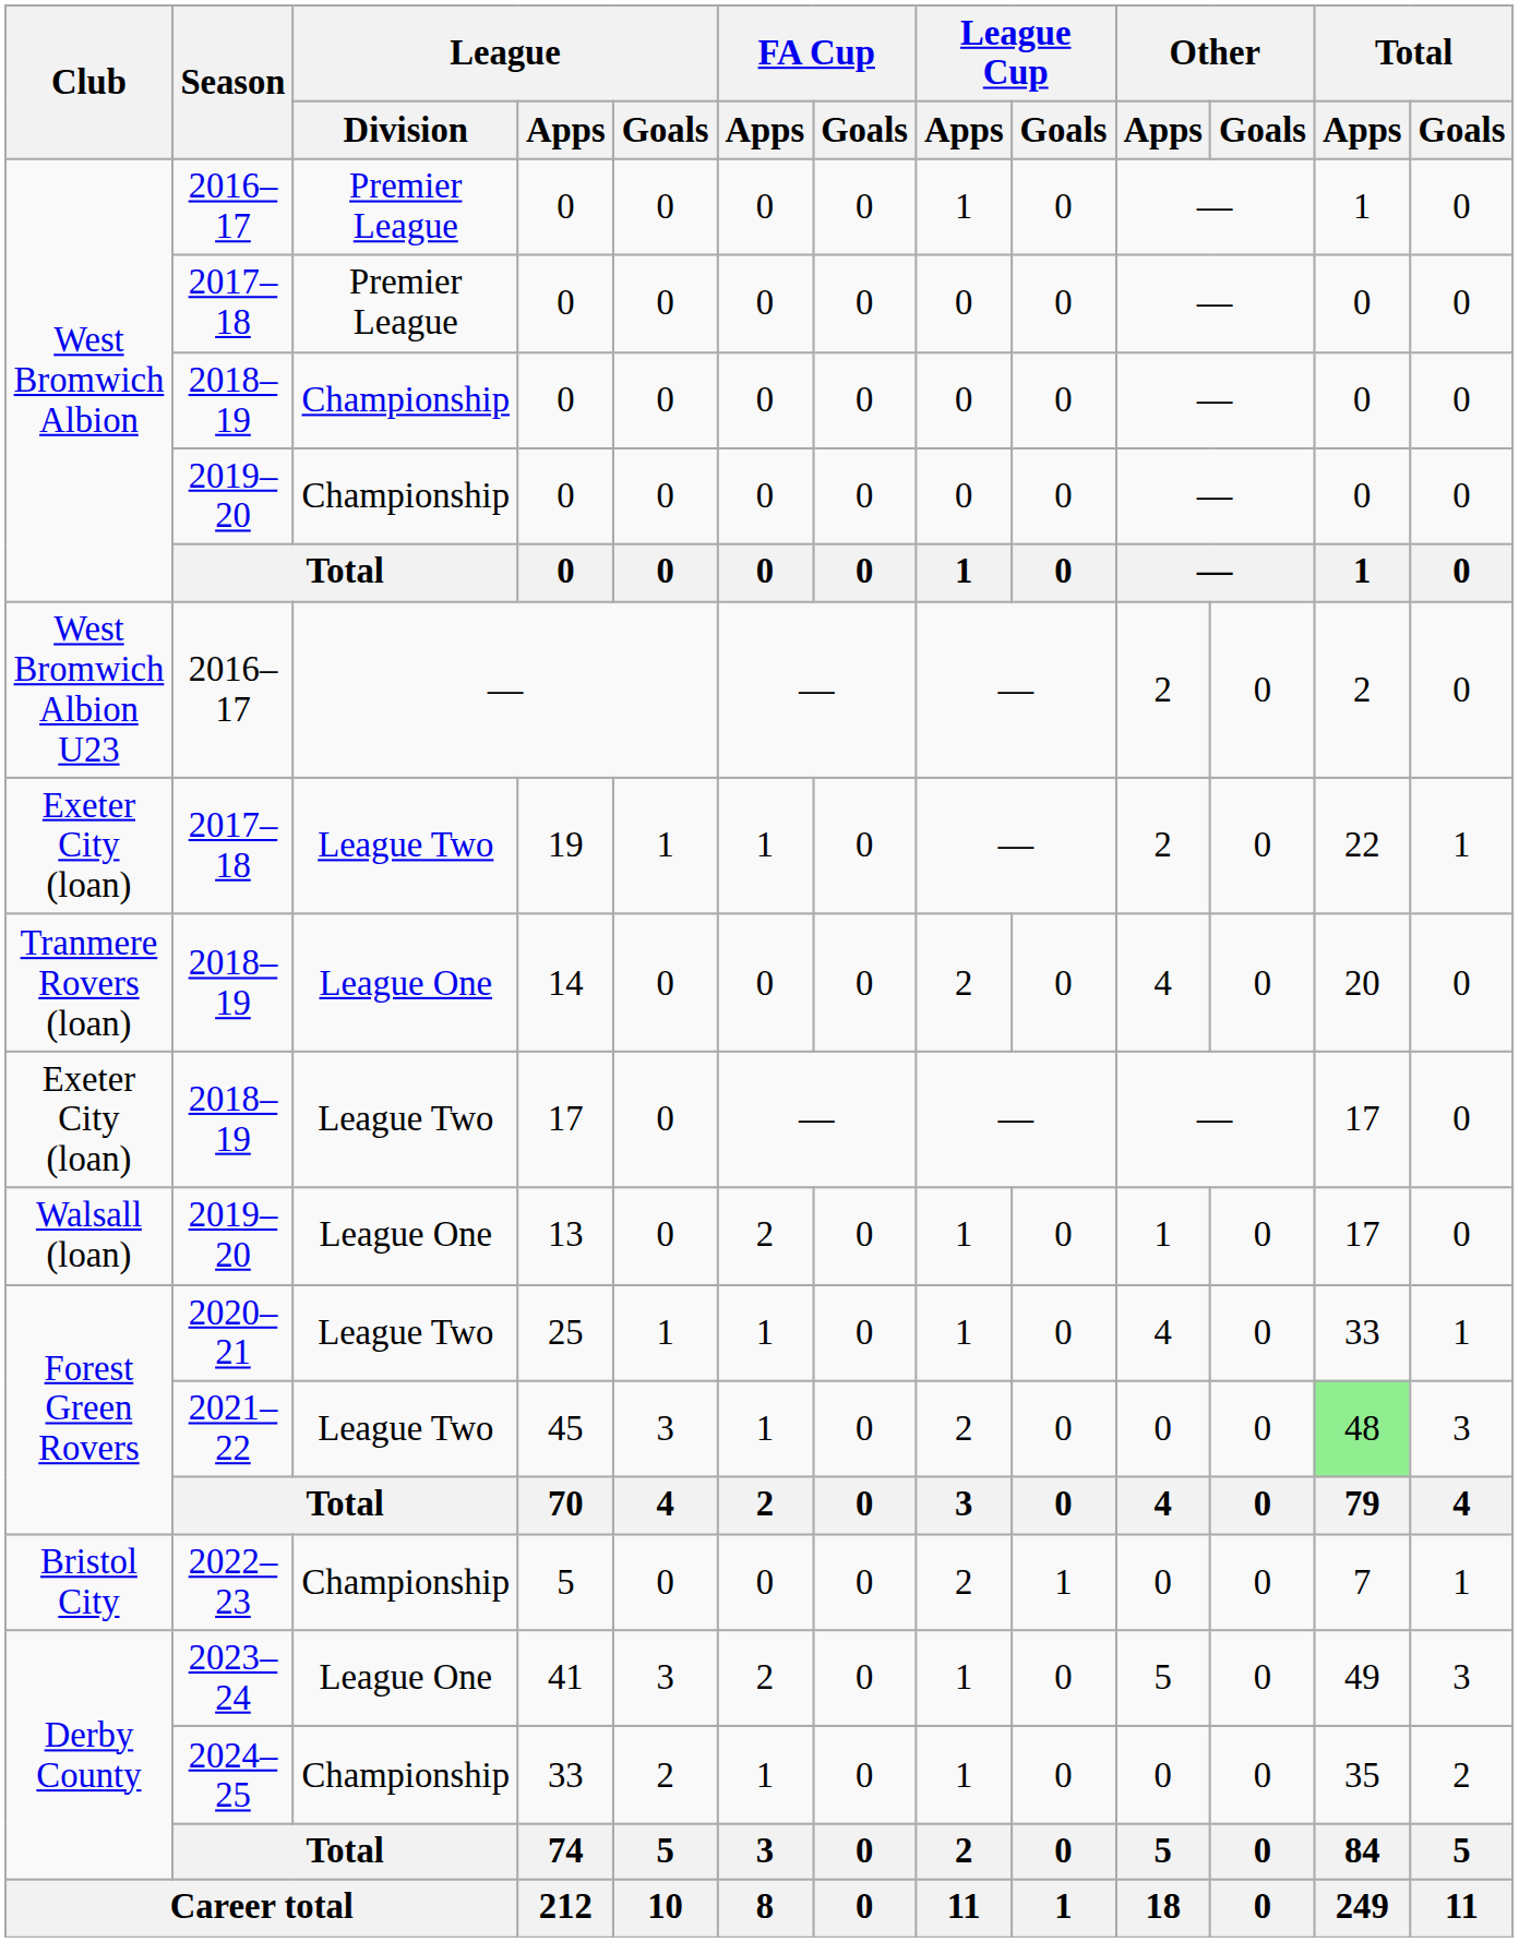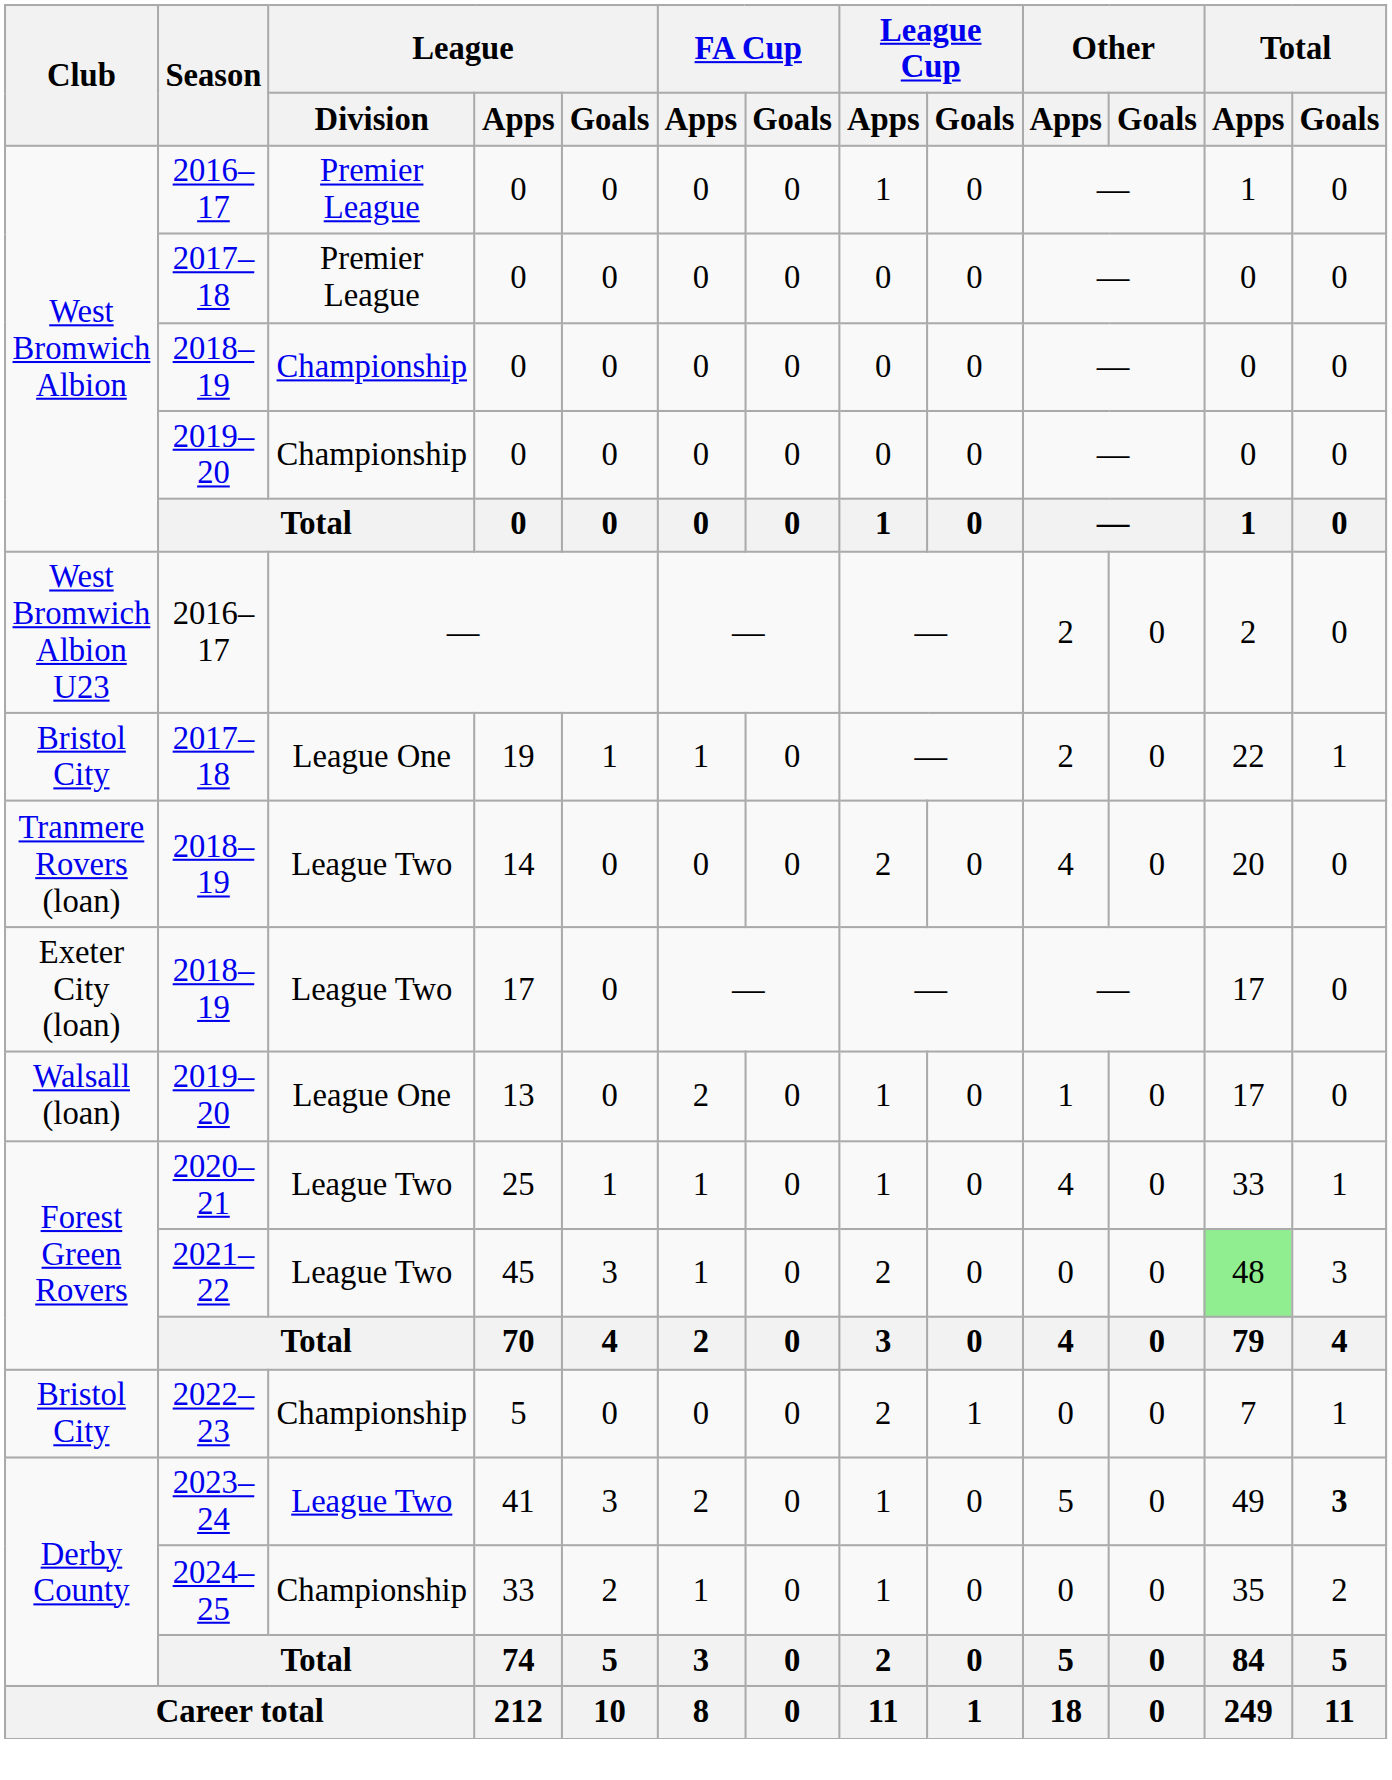 <table class="wikitable" style="text-align:center">
 <tr>
 <th rowspan="2">Club</th>
 <th rowspan="2">Season</th>
 <th colspan="3">League</th>
 <th colspan="2"><a href='#'>FA Cup</a></th>
 <th colspan="2"><a href='#'>League Cup</a></th>
 <th colspan="2">Other</th>
 <th colspan="2">Total</th>
 </tr>
 <tr>
 <th>Division</th>
 <th>Apps</th>
 <th>Goals</th>
 <th>Apps</th>
 <th>Goals</th>
 <th>Apps</th>
 <th>Goals</th>
 <th>Apps</th>
 <th>Goals</th>
 <th>Apps</th>
 <th>Goals</th>
 </tr>
 <tr>
 <td rowspan="5"><a href='#'>West Bromwich Albion</a></td>
 <td><a href='#'>2016–17</a></td>
 <td><a href='#'>Premier League</a></td>
 <td>0</td>
 <td>0</td>
 <td>0</td>
 <td>0</td>
 <td>1</td>
 <td>0</td>
 <td colspan="2">—</td>
 <td>1</td>
 <td>0</td>
 </tr>
 <tr>
 <td><a href='#'>2017–18</a></td>
 <td>Premier League</td>
 <td>0</td>
 <td>0</td>
 <td>0</td>
 <td>0</td>
 <td>0</td>
 <td>0</td>
 <td colspan="2">—</td>
 <td>0</td>
 <td>0</td>
 </tr>
 <tr>
 <td><a href='#'>2018–19</a></td>
 <td><a href='#'>Championship</a></td>
 <td>0</td>
 <td>0</td>
 <td>0</td>
 <td>0</td>
 <td>0</td>
 <td>0</td>
 <td colspan="2">—</td>
 <td>0</td>
 <td>0</td>
 </tr>
 <tr>
 <td><a href='#'>2019–20</a></td>
 <td>Championship</td>
 <td>0</td>
 <td>0</td>
 <td>0</td>
 <td>0</td>
 <td>0</td>
 <td>0</td>
 <td colspan="2">—</td>
 <td>0</td>
 <td>0</td>
 </tr>
 <tr>
 <th colspan="2">Total</th>
 <th>0</th>
 <th>0</th>
 <th>0</th>
 <th>0</th>
 <th>1</th>
 <th>0</th>
 <th colspan="2">—</th>
 <th>1</th>
 <th>0</th>
 </tr>
 <tr>
 <td><a href='#'>West Bromwich Albion U23</a></td>
 <td>2016–17</td>
 <td colspan=3>—</td>
 <td colspan="2">—</td>
 <td colspan="2">—</td>
 <td>2</td>
 <td>0</td>
 <td>2</td>
 <td>0</td>
 </tr>
 <tr>
-<td><a href='#'>Exeter City</a> (loan)</td>
+<td><a href='#'>Bristol City</a></td>
 <td><a href='#'>2017–18</a></td>
-<td><a href='#'>League Two</a></td>
+<td>League One</td>
 <td>19</td>
 <td>1</td>
 <td>1</td>
 <td>0</td>
 <td colspan="2">—</td>
 <td>2</td>
 <td>0</td>
 <td>22</td>
 <td>1</td>
 </tr>
 <tr>
 <td><a href='#'>Tranmere Rovers</a> (loan)</td>
 <td><a href='#'>2018–19</a></td>
-<td><a href='#'>League One</a></td>
+<td>League Two</td>
 <td>14</td>
 <td>0</td>
 <td>0</td>
 <td>0</td>
 <td>2</td>
 <td>0</td>
 <td>4</td>
 <td>0</td>
 <td>20</td>
 <td>0</td>
 </tr>
 <tr>
 <td>Exeter City (loan)</td>
 <td><a href='#'>2018–19</a></td>
 <td>League Two</td>
 <td>17</td>
 <td>0</td>
 <td colspan="2">—</td>
 <td colspan="2">—</td>
 <td colspan="2">—</td>
 <td>17</td>
 <td>0</td>
 </tr>
 <tr>
 <td><a href='#'>Walsall</a> (loan)</td>
 <td><a href='#'>2019–20</a></td>
 <td>League One</td>
 <td>13</td>
 <td>0</td>
 <td>2</td>
 <td>0</td>
 <td>1</td>
 <td>0</td>
 <td>1</td>
 <td>0</td>
 <td>17</td>
 <td>0</td>
 </tr>
 <tr>
 <td rowspan="3"><a href='#'>Forest Green Rovers</a></td>
 <td><a href='#'>2020–21</a></td>
 <td>League Two</td>
 <td>25</td>
 <td>1</td>
 <td>1</td>
 <td>0</td>
 <td>1</td>
 <td>0</td>
 <td>4</td>
 <td>0</td>
 <td>33</td>
 <td>1</td>
 </tr>
 <tr>
 <td><a href='#'>2021–22</a></td>
 <td>League Two</td>
 <td>45</td>
 <td>3</td>
 <td>1</td>
 <td>0</td>
 <td>2</td>
 <td>0</td>
 <td>0</td>
 <td>0</td>
 <td style="background: lightgreen;">48</td>
 <td>3</td>
 </tr>
 <tr>
 <th colspan="2">Total</th>
 <th>70</th>
 <th>4</th>
 <th>2</th>
 <th>0</th>
 <th>3</th>
 <th>0</th>
 <th>4</th>
 <th>0</th>
 <th>79</th>
 <th>4</th>
 </tr>
 <tr>
 <td><a href='#'>Bristol City</a></td>
 <td><a href='#'>2022–23</a></td>
 <td>Championship</td>
 <td>5</td>
 <td>0</td>
 <td>0</td>
 <td>0</td>
 <td>2</td>
 <td>1</td>
 <td>0</td>
 <td>0</td>
 <td>7</td>
 <td>1</td>
 </tr>
 <tr>
 <td rowspan=3><a href='#'>Derby County</a></td>
 <td><a href='#'>2023–24</a></td>
-<td>League One</td>
+<td><a href='#'>League Two</a></td>
 <td>41</td>
 <td>3</td>
 <td>2</td>
 <td>0</td>
 <td>1</td>
 <td>0</td>
 <td>5</td>
 <td>0</td>
 <td>49</td>
-<td>3</td>
+<td><strong>3</strong></td>
 </tr>
 <tr>
 <td><a href='#'>2024–25</a></td>
 <td>Championship</td>
 <td>33</td>
 <td>2</td>
 <td>1</td>
 <td>0</td>
 <td>1</td>
 <td>0</td>
 <td>0</td>
 <td>0</td>
 <td>35</td>
 <td>2</td>
 </tr>
 <tr>
 <th colspan="2">Total</th>
 <th>74</th>
 <th>5</th>
 <th>3</th>
 <th>0</th>
 <th>2</th>
 <th>0</th>
 <th>5</th>
 <th>0</th>
 <th>84</th>
 <th>5</th>
 </tr>
 <tr>
 <th colspan="3">Career total</th>
 <th>212</th>
 <th>10</th>
 <th>8</th>
 <th>0</th>
 <th>11</th>
 <th>1</th>
 <th>18</th>
 <th>0</th>
 <th>249</th>
 <th>11</th>
 </tr>
 </table>
